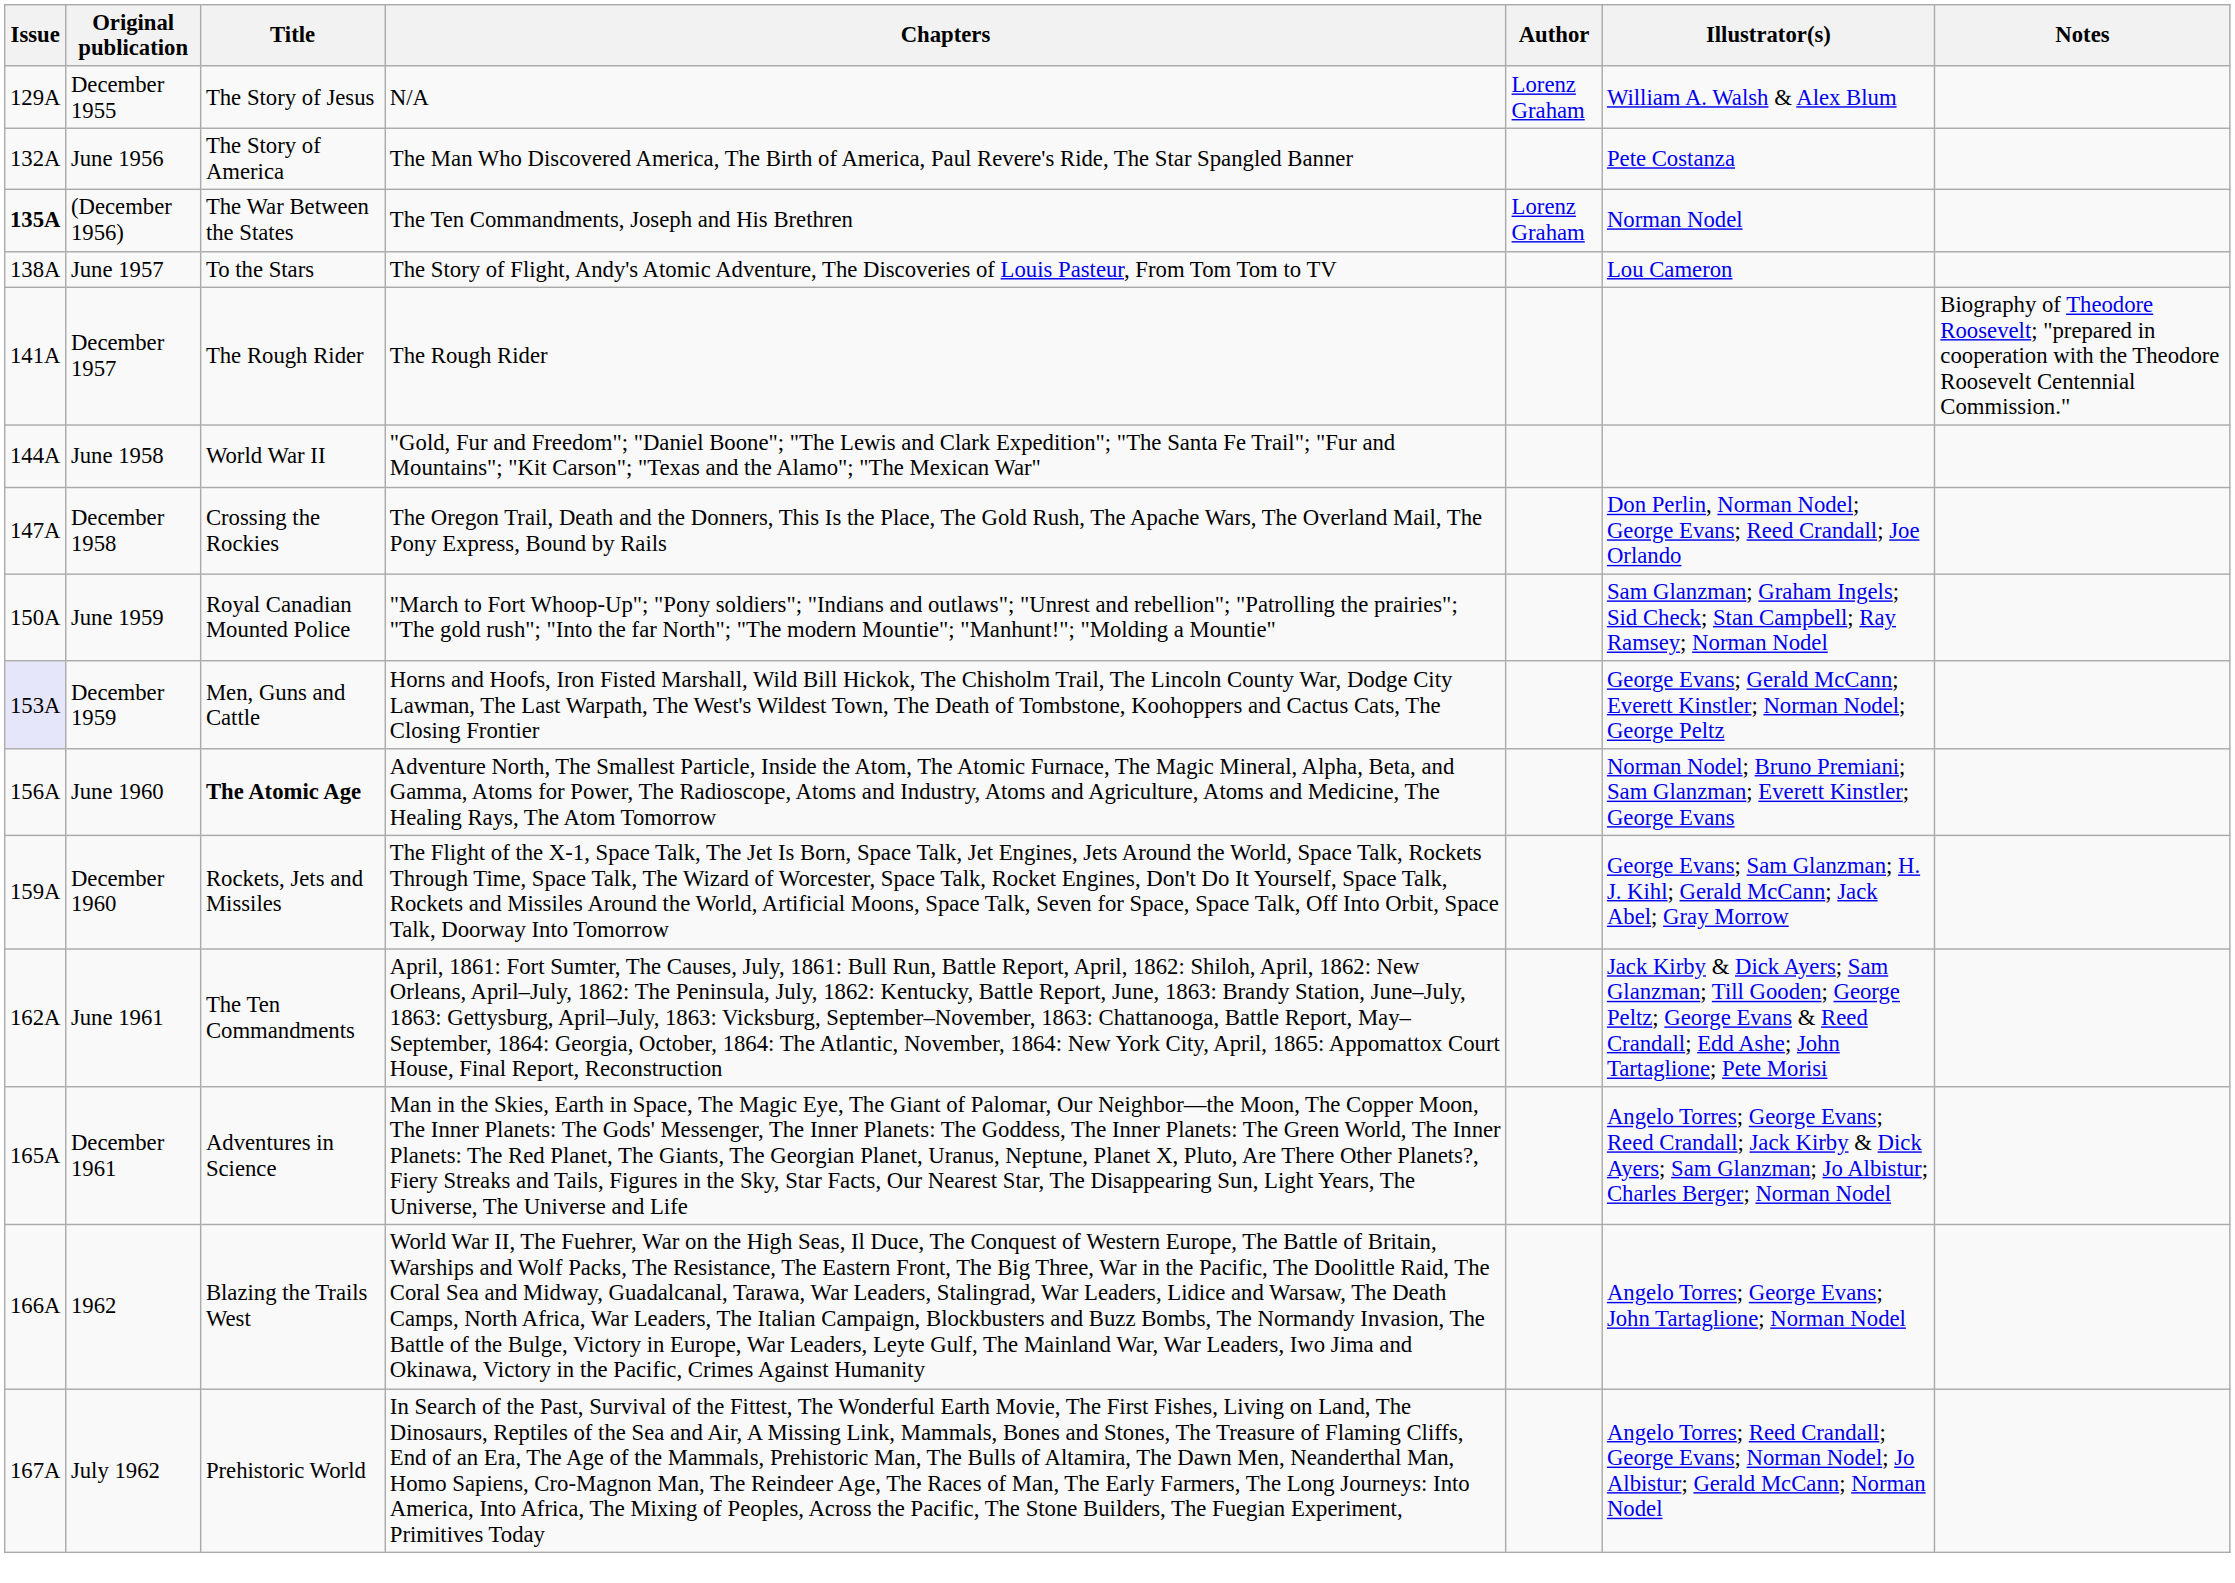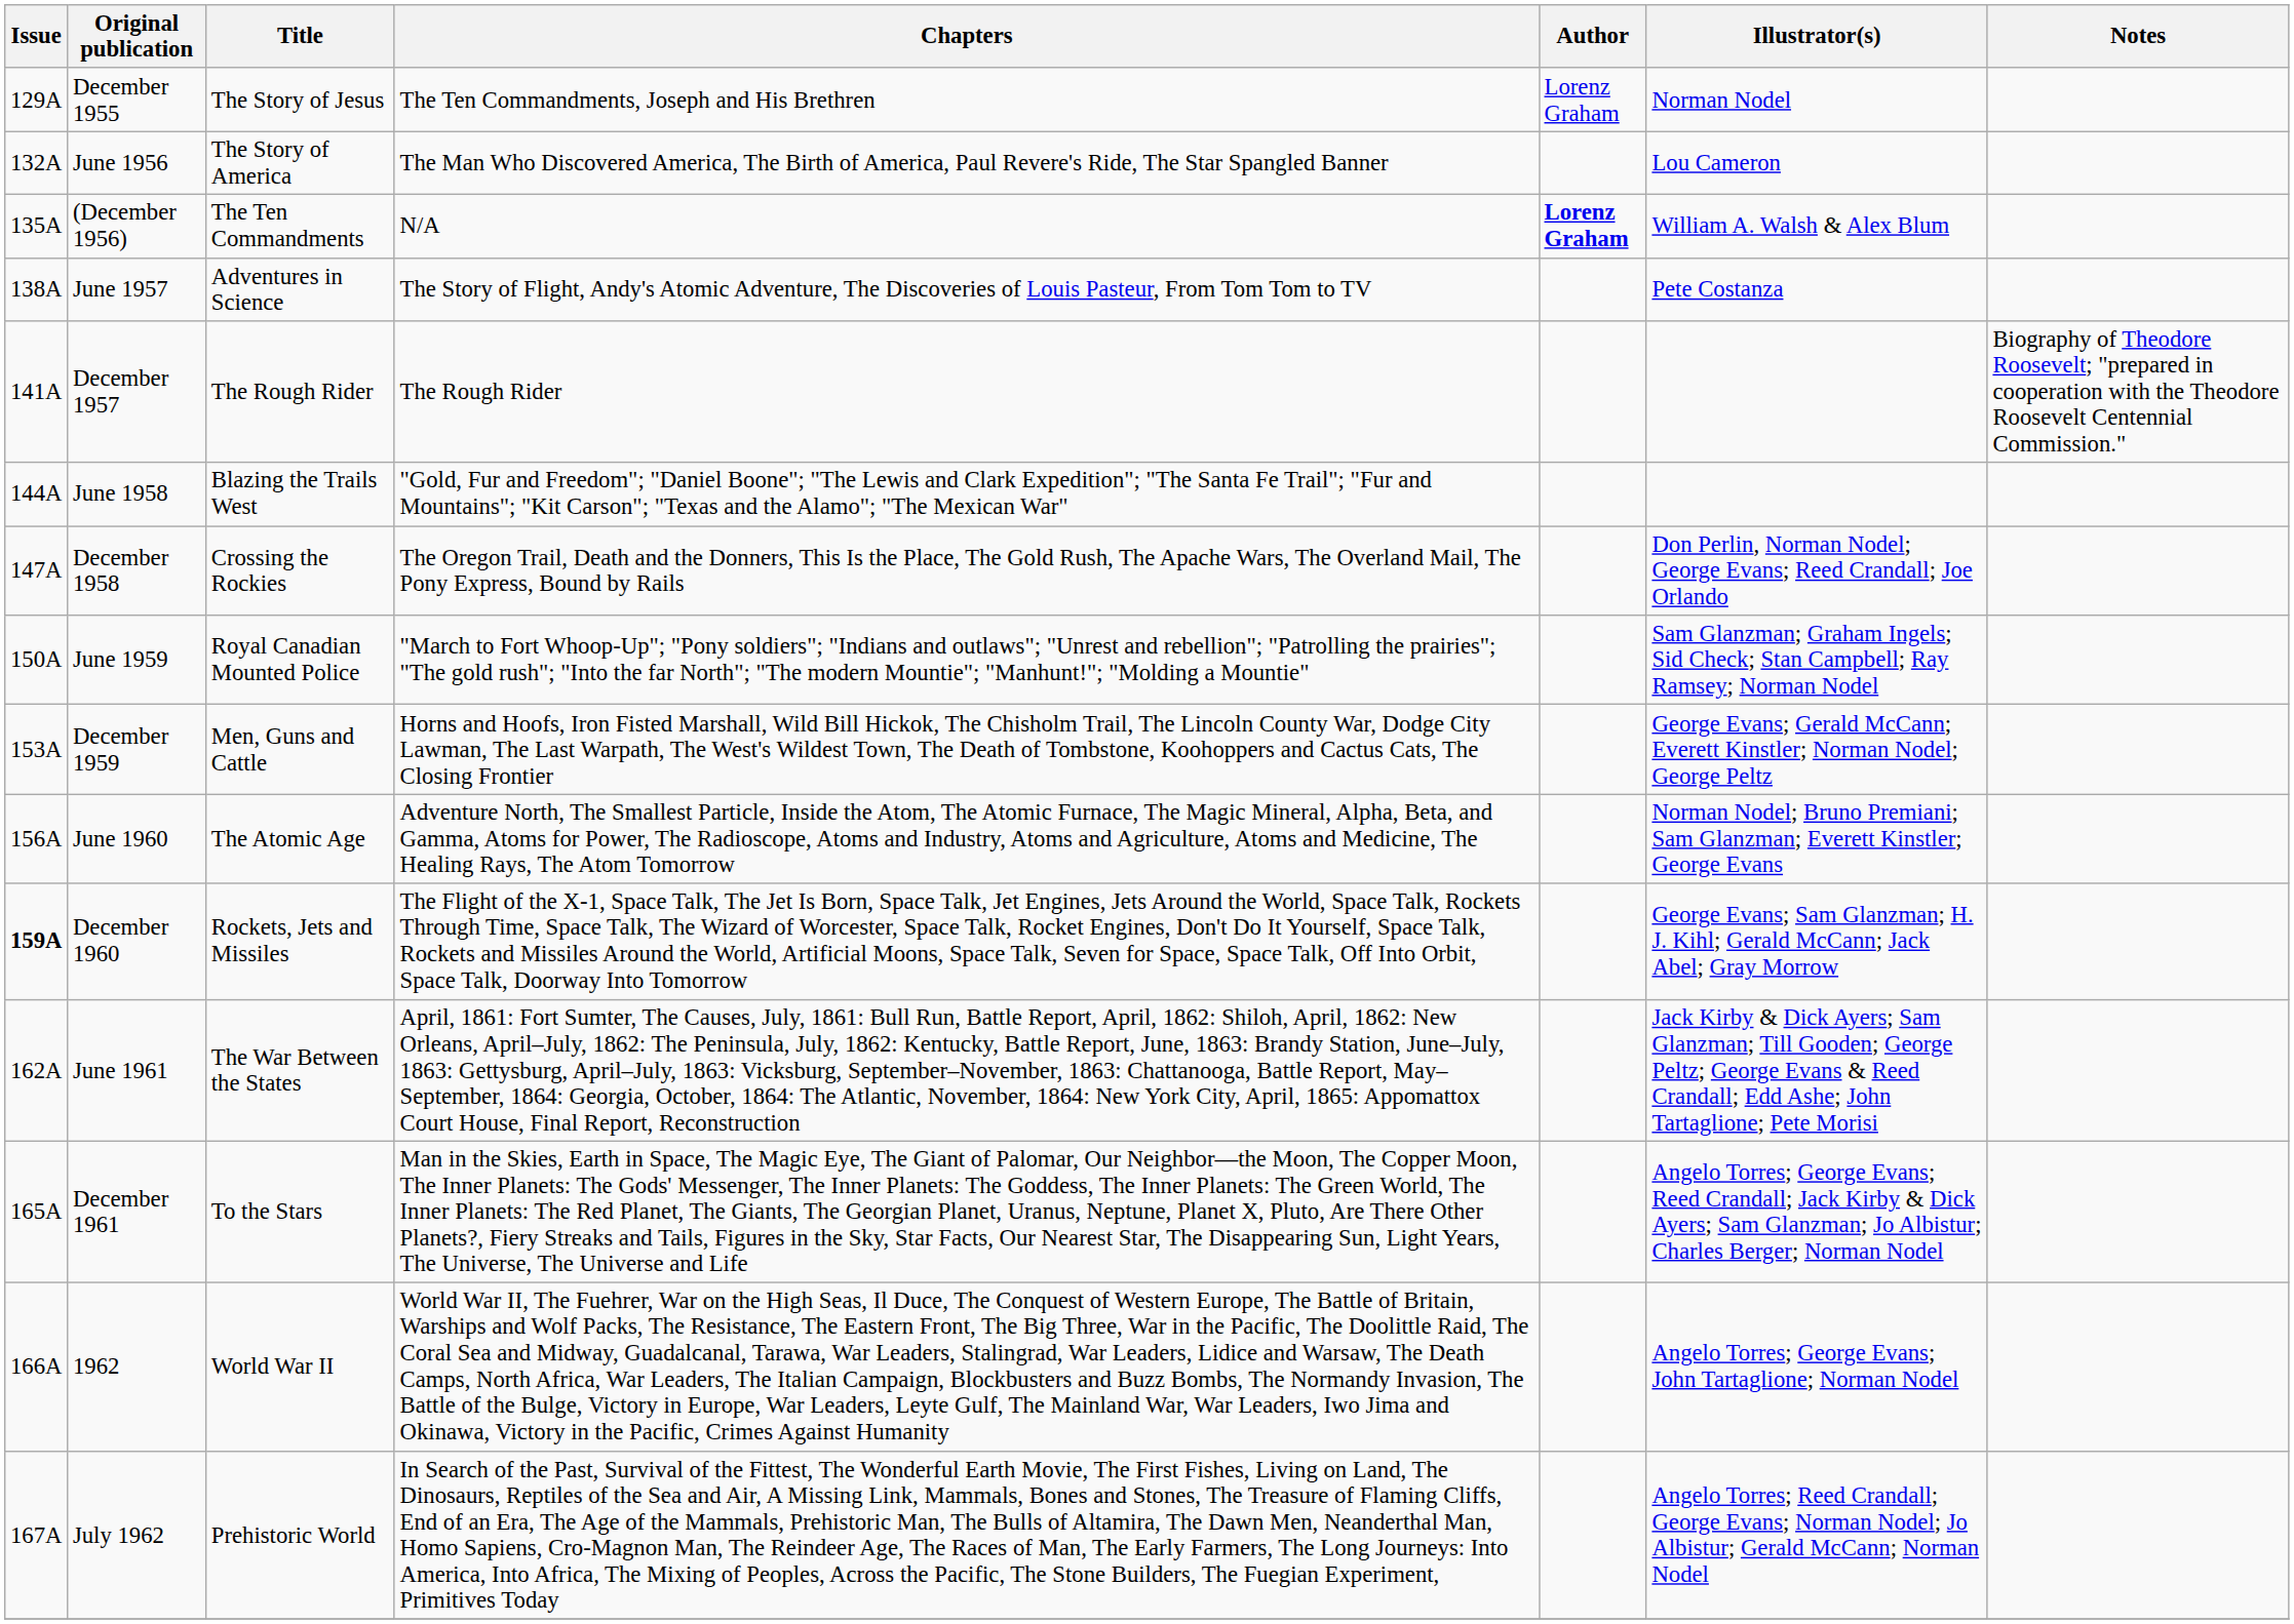 <table class="wikitable sortable collapsible collapsed" border="1">
 <tr>
 <th>Issue</th>
 <th>Original publication</th>
 <th>Title</th>
 <th>Chapters</th>
 <th>Author</th>
 <th>Illustrator(s)</th>
 <th>Notes</th>
 </tr>
 <tr>
 <td>129A</td>
 <td>December 1955</td>
 <td>The Story of Jesus</td>
-<td>N/A</td>
+<td>The Ten Commandments, Joseph and His Brethren</td>
 <td><a href='#'>Lorenz Graham</a></td>
-<td><a href='#'>William A. Walsh</a> & <a href='#'>Alex Blum</a></td>
+<td><a href='#'>Norman Nodel</a></td>
 <td></td>
 </tr>
 <tr>
 <td>132A</td>
 <td>June 1956</td>
 <td>The Story of America</td>
 <td>The Man Who Discovered America, The Birth of America, Paul Revere's Ride, The Star Spangled Banner</td>
 <td></td>
-<td><a href='#'>Pete Costanza</a></td>
+<td><a href='#'>Lou Cameron</a></td>
 <td></td>
 </tr>
 <tr>
-<td><strong>135A</strong></td>
+<td>135A</td>
 <td>(December 1956)</td>
-<td>The War Between the States</td>
-<td>The Ten Commandments, Joseph and His Brethren</td>
-<td><a href='#'>Lorenz Graham</a></td>
-<td><a href='#'>Norman Nodel</a></td>
+<td>The Ten Commandments</td>
+<td>N/A</td>
+<td><strong><a href='#'>Lorenz Graham</a></strong></td>
+<td><a href='#'>William A. Walsh</a> & <a href='#'>Alex Blum</a></td>
 <td></td>
 </tr>
 <tr>
 <td>138A</td>
 <td>June 1957</td>
-<td>To the Stars</td>
+<td>Adventures in Science</td>
 <td>The Story of Flight, Andy's Atomic Adventure, The Discoveries of <a href='#'>Louis Pasteur</a>, From Tom Tom to TV</td>
 <td></td>
-<td><a href='#'>Lou Cameron</a></td>
+<td><a href='#'>Pete Costanza</a></td>
 <td></td>
 </tr>
 <tr>
 <td>141A</td>
 <td>December 1957</td>
 <td>The Rough Rider</td>
 <td>The Rough Rider</td>
 <td></td>
 <td></td>
 <td>Biography of <a href='#'>Theodore Roosevelt</a>; "prepared in cooperation with the Theodore Roosevelt Centennial Commission."</td>
 </tr>
 <tr>
 <td>144A</td>
 <td>June 1958</td>
-<td>World War II</td>
+<td>Blazing the Trails West</td>
 <td>"Gold, Fur and Freedom"; "Daniel Boone"; "The Lewis and Clark Expedition"; "The Santa Fe Trail"; "Fur and Mountains"; "Kit Carson"; "Texas and the Alamo"; "The Mexican War"</td>
 <td></td>
 <td></td>
 <td></td>
 </tr>
 <tr>
 <td>147A</td>
 <td>December 1958</td>
 <td>Crossing the Rockies</td>
 <td>The Oregon Trail, Death and the Donners, This Is the Place, The Gold Rush, The Apache Wars, The Overland Mail, The Pony Express, Bound by Rails</td>
 <td></td>
 <td><a href='#'>Don Perlin</a>, <a href='#'>Norman Nodel</a>; <a href='#'>George Evans</a>; <a href='#'>Reed Crandall</a>; <a href='#'>Joe Orlando</a></td>
 <td></td>
 </tr>
 <tr>
 <td>150A</td>
 <td>June 1959</td>
 <td>Royal Canadian Mounted Police</td>
 <td>"March to Fort Whoop-Up"; "Pony soldiers"; "Indians and outlaws"; "Unrest and rebellion"; "Patrolling the prairies"; "The gold rush"; "Into the far North"; "The modern Mountie"; "Manhunt!"; "Molding a Mountie"</td>
 <td></td>
 <td><a href='#'>Sam Glanzman</a>; <a href='#'>Graham Ingels</a>; <a href='#'>Sid Check</a>; <a href='#'>Stan Campbell</a>; <a href='#'>Ray Ramsey</a>; <a href='#'>Norman Nodel</a></td>
 <td></td>
 </tr>
 <tr>
-<td style="background: lavender;">153A</td>
+<td>153A</td>
 <td>December 1959</td>
 <td>Men, Guns and Cattle</td>
 <td>Horns and Hoofs, Iron Fisted Marshall, Wild Bill Hickok, The Chisholm Trail, The Lincoln County War, Dodge City Lawman, The Last Warpath, The West's Wildest Town, The Death of Tombstone, Koohoppers and Cactus Cats, The Closing Frontier</td>
 <td></td>
 <td><a href='#'>George Evans</a>; <a href='#'>Gerald McCann</a>; <a href='#'>Everett Kinstler</a>; <a href='#'>Norman Nodel</a>; <a href='#'>George Peltz</a></td>
 <td></td>
 </tr>
 <tr>
 <td>156A</td>
 <td>June 1960</td>
-<td><strong>The Atomic Age</strong></td>
+<td>The Atomic Age</td>
 <td>Adventure North, The Smallest Particle, Inside the Atom, The Atomic Furnace, The Magic Mineral, Alpha, Beta, and Gamma, Atoms for Power, The Radioscope, Atoms and Industry, Atoms and Agriculture, Atoms and Medicine, The Healing Rays, The Atom Tomorrow</td>
 <td></td>
 <td><a href='#'>Norman Nodel</a>; <a href='#'>Bruno Premiani</a>; <a href='#'>Sam Glanzman</a>; <a href='#'>Everett Kinstler</a>; <a href='#'>George Evans</a></td>
 <td></td>
 </tr>
 <tr>
-<td>159A</td>
+<td><strong>159A</strong></td>
 <td>December 1960</td>
 <td>Rockets, Jets and Missiles</td>
 <td>The Flight of the X-1, Space Talk, The Jet Is Born, Space Talk, Jet Engines, Jets Around the World, Space Talk, Rockets Through Time, Space Talk, The Wizard of Worcester, Space Talk, Rocket Engines, Don't Do It Yourself, Space Talk, Rockets and Missiles Around the World, Artificial Moons, Space Talk, Seven for Space, Space Talk, Off Into Orbit, Space Talk, Doorway Into Tomorrow</td>
 <td></td>
 <td><a href='#'>George Evans</a>; <a href='#'>Sam Glanzman</a>; <a href='#'>H. J. Kihl</a>; <a href='#'>Gerald McCann</a>; <a href='#'>Jack Abel</a>; <a href='#'>Gray Morrow</a></td>
 <td></td>
 </tr>
 <tr>
 <td>162A</td>
 <td>June 1961</td>
-<td>The Ten Commandments</td>
+<td>The War Between the States</td>
 <td>April, 1861: Fort Sumter, The Causes, July, 1861: Bull Run, Battle Report, April, 1862: Shiloh, April, 1862: New Orleans, April–July, 1862: The Peninsula, July, 1862: Kentucky, Battle Report, June, 1863: Brandy Station, June–July, 1863: Gettysburg, April–July, 1863: Vicksburg, September–November, 1863: Chattanooga, Battle Report, May–September, 1864: Georgia, October, 1864: The Atlantic, November, 1864: New York City, April, 1865: Appomattox Court House, Final Report, Reconstruction</td>
 <td></td>
 <td><a href='#'>Jack Kirby</a> & <a href='#'>Dick Ayers</a>; <a href='#'>Sam Glanzman</a>; <a href='#'>Till Gooden</a>; <a href='#'>George Peltz</a>; <a href='#'>George Evans</a> & <a href='#'>Reed Crandall</a>; <a href='#'>Edd Ashe</a>; <a href='#'>John Tartaglione</a>; <a href='#'>Pete Morisi</a></td>
 <td></td>
 </tr>
 <tr>
 <td>165A</td>
 <td>December 1961</td>
-<td>Adventures in Science</td>
+<td>To the Stars</td>
 <td>Man in the Skies, Earth in Space, The Magic Eye, The Giant of Palomar, Our Neighbor—the Moon, The Copper Moon, The Inner Planets: The Gods' Messenger, The Inner Planets: The Goddess, The Inner Planets: The Green World, The Inner Planets: The Red Planet, The Giants, The Georgian Planet, Uranus, Neptune, Planet X, Pluto, Are There Other Planets?, Fiery Streaks and Tails, Figures in the Sky, Star Facts, Our Nearest Star, The Disappearing Sun, Light Years, The Universe, The Universe and Life</td>
 <td></td>
 <td><a href='#'>Angelo Torres</a>; <a href='#'>George Evans</a>; <a href='#'>Reed Crandall</a>; <a href='#'>Jack Kirby</a> & <a href='#'>Dick Ayers</a>; <a href='#'>Sam Glanzman</a>; <a href='#'>Jo Albistur</a>; <a href='#'>Charles Berger</a>; <a href='#'>Norman Nodel</a></td>
 <td></td>
 </tr>
 <tr>
 <td>166A</td>
 <td>1962</td>
-<td>Blazing the Trails West</td>
+<td>World War II</td>
 <td>World War II, The Fuehrer, War on the High Seas, Il Duce, The Conquest of Western Europe, The Battle of Britain, Warships and Wolf Packs, The Resistance, The Eastern Front, The Big Three, War in the Pacific, The Doolittle Raid, The Coral Sea and Midway, Guadalcanal, Tarawa, War Leaders, Stalingrad, War Leaders, Lidice and Warsaw, The Death Camps, North Africa, War Leaders, The Italian Campaign, Blockbusters and Buzz Bombs, The Normandy Invasion, The Battle of the Bulge, Victory in Europe, War Leaders, Leyte Gulf, The Mainland War, War Leaders, Iwo Jima and Okinawa, Victory in the Pacific, Crimes Against Humanity</td>
 <td></td>
 <td><a href='#'>Angelo Torres</a>; <a href='#'>George Evans</a>; <a href='#'>John Tartaglione</a>; <a href='#'>Norman Nodel</a></td>
 <td></td>
 </tr>
 <tr>
 <td>167A</td>
 <td>July 1962</td>
 <td>Prehistoric World</td>
 <td>In Search of the Past, Survival of the Fittest, The Wonderful Earth Movie, The First Fishes, Living on Land, The Dinosaurs, Reptiles of the Sea and Air, A Missing Link, Mammals, Bones and Stones, The Treasure of Flaming Cliffs, End of an Era, The Age of the Mammals, Prehistoric Man, The Bulls of Altamira, The Dawn Men, Neanderthal Man, Homo Sapiens, Cro-Magnon Man, The Reindeer Age, The Races of Man, The Early Farmers, The Long Journeys: Into America, Into Africa, The Mixing of Peoples, Across the Pacific, The Stone Builders, The Fuegian Experiment, Primitives Today</td>
 <td></td>
 <td><a href='#'>Angelo Torres</a>; <a href='#'>Reed Crandall</a>; <a href='#'>George Evans</a>; <a href='#'>Norman Nodel</a>; <a href='#'>Jo Albistur</a>; <a href='#'>Gerald McCann</a>; <a href='#'>Norman Nodel</a></td>
 <td></td>
 </tr>
 <tr>
 </tr>
 </table>
